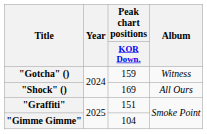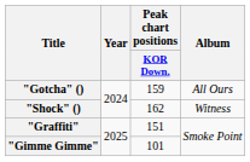 <table class="wikitable plainrowheaders" style="text-align:center">
 <tr>
 <th scope="col" rowspan="2">Title</th>
 <th scope="col" rowspan="2">Year</th>
 <th scope="col" colspan="1">Peak chart positions</th>
 <th scope="col" rowspan="2">Album</th>
 </tr>
 <tr>
 <th scope="col" style="width:3em;font-size:90%"><a href='#'>KOR<br>Down.</a><br></th>
 </tr>
 <tr>
 <th scope="row">"Gotcha" ()</th>
 <td rowspan="2">2024</td>
 <td>159</td>
-<td><em>Witness</em></td>
+<td><em>All Ours</em></td>
 </tr>
 <tr>
 <th scope="row">"Shock" ()</th>
-<td>169</td>
-<td><em>All Ours</em></td>
+<td>162</td>
+<td><em>Witness</em></td>
 </tr>
 <tr>
 <th scope="row">"Graffiti"</th>
 <td rowspan="2">2025</td>
 <td>151</td>
 <td rowspan="2"><em>Smoke Point</em></td>
 </tr>
 <tr>
 <th scope="row">"Gimme Gimme"</th>
-<td>104</td>
+<td>101</td>
 </tr>
 </table>
